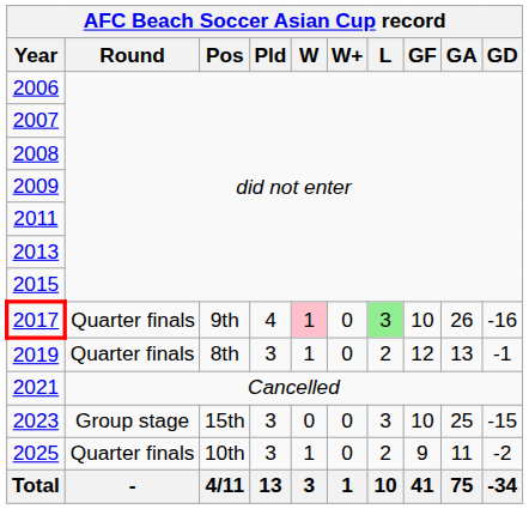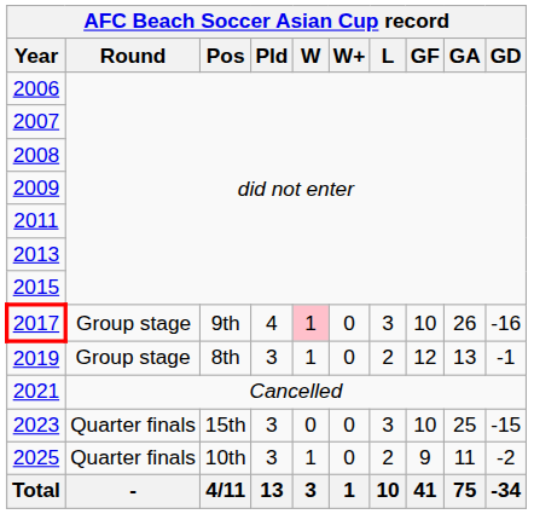 <table class="wikitable" style="text-align: center;">
 <tr>
 <th colspan=10><a href='#'>AFC Beach Soccer Asian Cup</a> record</th>
 </tr>
 <tr>
 <th>Year</th>
 <th>Round</th>
 <th width=20>Pos</th>
 <th width=20>Pld</th>
 <th width=20>W</th>
 <th width=20>W+</th>
 <th width=20>L</th>
 <th width=20>GF</th>
 <th width=20>GA</th>
 <th width=20>GD</th>
 </tr>
 <tr>
 <td> <a href='#'>2006</a></td>
 <td colspan=9 rowspan=7><em>did not enter</em></td>
 </tr>
 <tr>
 <td> <a href='#'>2007</a></td>
 </tr>
 <tr>
 <td> <a href='#'>2008</a></td>
 </tr>
 <tr>
 <td> <a href='#'>2009</a></td>
 </tr>
 <tr>
 <td> <a href='#'>2011</a></td>
 </tr>
 <tr>
 <td> <a href='#'>2013</a></td>
 </tr>
 <tr>
 <td> <a href='#'>2015</a></td>
 </tr>
 <tr>
 <td style="border: 3px solid red"> <a href='#'>2017</a></td>
-<td>Quarter finals</td>
+<td>Group stage</td>
 <td>9th</td>
 <td>4</td>
 <td style="background: pink;">1</td>
 <td>0</td>
-<td style="background: lightgreen;">3</td>
+<td>3</td>
 <td>10</td>
 <td>26</td>
 <td>-16</td>
 </tr>
 <tr>
 <td> <a href='#'>2019</a></td>
-<td>Quarter finals</td>
+<td>Group stage</td>
 <td>8th</td>
 <td>3</td>
 <td>1</td>
 <td>0</td>
 <td>2</td>
 <td>12</td>
 <td>13</td>
 <td>-1</td>
 </tr>
 <tr>
 <td> <a href='#'>2021</a></td>
 <td colspan=9><em>Cancelled</em></td>
 </tr>
 <tr>
 <td> <a href='#'>2023</a></td>
-<td>Group stage</td>
+<td>Quarter finals</td>
 <td>15th</td>
 <td>3</td>
 <td>0</td>
 <td>0</td>
 <td>3</td>
 <td>10</td>
 <td>25</td>
 <td>-15</td>
 </tr>
 <tr>
 <td> <a href='#'>2025</a></td>
 <td>Quarter finals</td>
 <td>10th</td>
 <td>3</td>
 <td>1</td>
 <td>0</td>
 <td>2</td>
 <td>9</td>
 <td>11</td>
 <td>-2</td>
 </tr>
 <tr>
 <th>Total</th>
 <th>-</th>
 <th>4/11</th>
 <th>13</th>
 <th>3</th>
 <th>1</th>
 <th>10</th>
 <th>41</th>
 <th>75</th>
 <th>-34</th>
 </tr>
 </table>
